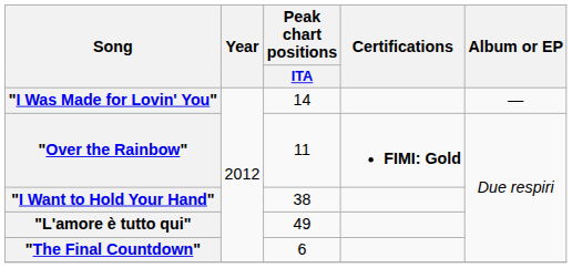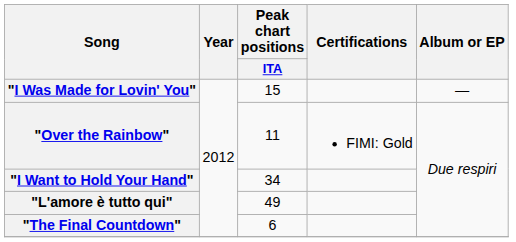 <table class="wikitable plainrowheaders" style="text-align:center;">
 <tr>
 <th scope="col" rowspan="2">Song</th>
 <th scope="col" rowspan="2">Year</th>
 <th scope="col" colspan="1">Peak chart positions</th>
 <th scope="col" rowspan="2">Certifications</th>
 <th scope="col" rowspan="2">Album or EP</th>
 </tr>
 <tr>
 <th scope="col" style="width:3em;font-size:90%;"><a href='#'>ITA</a><br></th>
 </tr>
 <tr>
 <th scope="row">"<a href='#'>I Was Made for Lovin' You</a>"</th>
 <td rowspan="5">2012</td>
-<td>14</td>
+<td>15</td>
 <td></td>
 <td>—</td>
 </tr>
 <tr>
 <th scope="row">"<a href='#'>Over the Rainbow</a>"</th>
 <td>11</td>
-<td><strong><br><ul><li>FIMI: Gold</li></ul></strong></td>
+<td><br><ul><li>FIMI: Gold</li></ul></td>
 <td rowspan="4"><em>Due respiri</em></td>
 </tr>
 <tr>
 <th scope="row">"<a href='#'>I Want to Hold Your Hand</a>"</th>
-<td>38</td>
+<td>34</td>
 <td></td>
 </tr>
 <tr>
 <th scope="row">"L'amore è tutto qui"</th>
 <td>49</td>
 <td></td>
 </tr>
 <tr>
 <th scope="row">"<a href='#'>The Final Countdown</a>"</th>
 <td>6</td>
 <td></td>
 </tr>
 <tr>
 </tr>
 </table>
